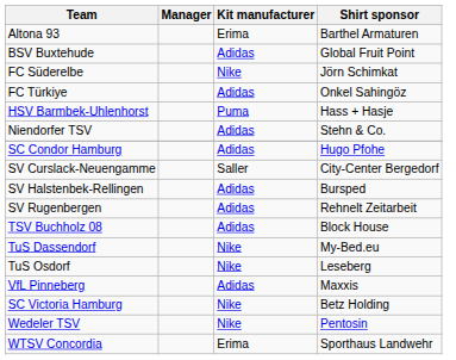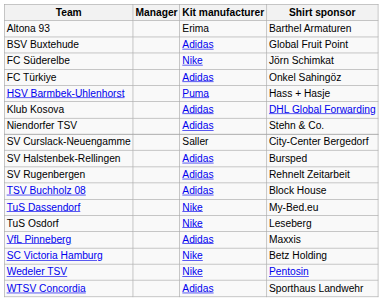 <table class="wikitable sortable" style="white-space:nowrap">
 <tr>
 <th>Team</th>
 <th>Manager</th>
 <th>Kit manufacturer</th>
 <th>Shirt sponsor</th>
 </tr>
 <tr>
 <td>Altona 93</td>
 <td></td>
 <td>Erima</td>
 <td>Barthel Armaturen</td>
 </tr>
 <tr>
 <td>BSV Buxtehude</td>
 <td></td>
 <td><a href='#'>Adidas</a></td>
 <td>Global Fruit Point</td>
 </tr>
 <tr>
 <td>FC Süderelbe</td>
 <td></td>
 <td><a href='#'>Nike</a></td>
 <td>Jörn Schimkat</td>
 </tr>
 <tr>
 <td>FC Türkiye</td>
 <td></td>
 <td><a href='#'>Adidas</a></td>
 <td>Onkel Sahingöz</td>
 </tr>
 <tr>
 <td><a href='#'>HSV Barmbek-Uhlenhorst</a></td>
 <td></td>
 <td><a href='#'>Puma</a></td>
 <td>Hass + Hasje</td>
 </tr>
 <tr>
+<td>Klub Kosova</td>
+<td></td>
+<td><a href='#'>Adidas</a></td>
+<td><a href='#'>DHL Global Forwarding</a></td>
+</tr>
+<tr>
 <td>Niendorfer TSV</td>
 <td></td>
 <td><a href='#'>Adidas</a></td>
 <td>Stehn & Co.</td>
 </tr>
 <tr>
-</tr>
-<tr>
-<td><a href='#'>SC Condor Hamburg</a></td>
-<td></td>
-<td><a href='#'>Adidas</a></td>
-<td><a href='#'>Hugo Pfohe</a></td>
 </tr>
 <tr>
 <td>SV Curslack-Neuengamme</td>
 <td></td>
 <td>Saller</td>
 <td>City-Center Bergedorf</td>
 </tr>
 <tr>
 <td>SV Halstenbek-Rellingen</td>
 <td></td>
 <td><a href='#'>Adidas</a></td>
 <td>Bursped</td>
 </tr>
 <tr>
 <td>SV Rugenbergen</td>
 <td></td>
 <td><a href='#'>Adidas</a></td>
 <td>Rehnelt Zeitarbeit</td>
 </tr>
 <tr>
 <td><a href='#'>TSV Buchholz 08</a></td>
 <td></td>
 <td><a href='#'>Adidas</a></td>
 <td>Block House</td>
 </tr>
 <tr>
 <td><a href='#'>TuS Dassendorf</a></td>
 <td></td>
 <td><a href='#'>Nike</a></td>
 <td>My-Bed.eu</td>
 </tr>
 <tr>
 <td>TuS Osdorf</td>
 <td></td>
 <td><a href='#'>Nike</a></td>
 <td>Leseberg</td>
 </tr>
 <tr>
 <td><a href='#'>VfL Pinneberg</a></td>
 <td></td>
 <td><a href='#'>Adidas</a></td>
 <td>Maxxis</td>
 </tr>
 <tr>
 <td><a href='#'>SC Victoria Hamburg</a></td>
 <td></td>
 <td><a href='#'>Nike</a></td>
 <td>Betz Holding</td>
 </tr>
 <tr>
 <td><a href='#'>Wedeler TSV</a></td>
 <td></td>
 <td><a href='#'>Nike</a></td>
 <td><a href='#'>Pentosin</a></td>
 </tr>
 <tr>
 <td><a href='#'>WTSV Concordia</a></td>
 <td></td>
-<td>Erima</td>
+<td><a href='#'>Adidas</a></td>
 <td>Sporthaus Landwehr</td>
 </tr>
 </table>
